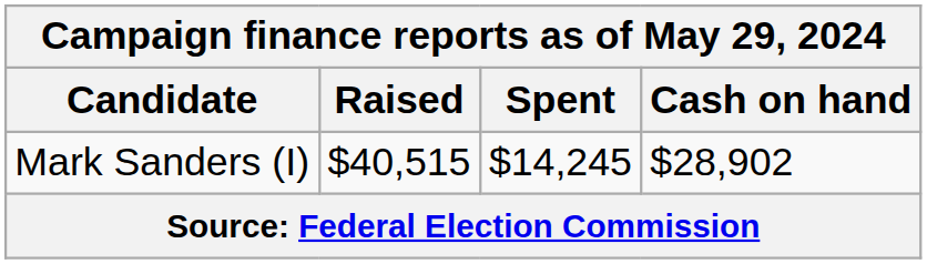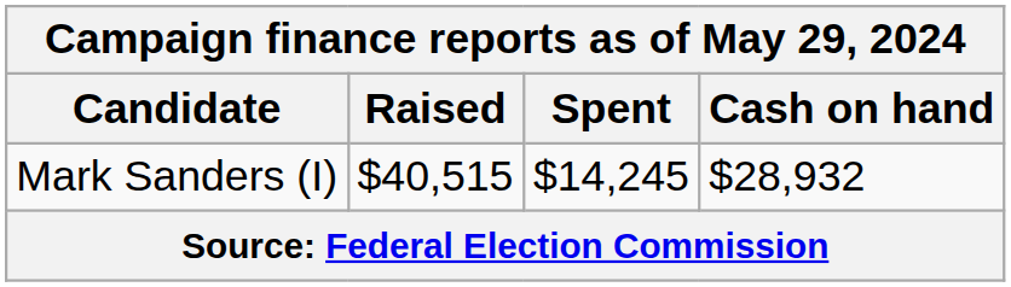 <table class="wikitable sortable">
 <tr>
 <th colspan=4>Campaign finance reports as of May 29, 2024</th>
 </tr>
 <tr style="text-align:center;">
 <th>Candidate</th>
 <th>Raised</th>
 <th>Spent</th>
 <th>Cash on hand</th>
 </tr>
 <tr>
 <td>Mark Sanders (I)</td>
 <td>$40,515</td>
 <td>$14,245</td>
-<td>$28,902</td>
+<td>$28,932</td>
 </tr>
 <tr>
 <th colspan="4"><small>Source: <a href='#'>Federal Election Commission</a></small></th>
 </tr>
 </table>
